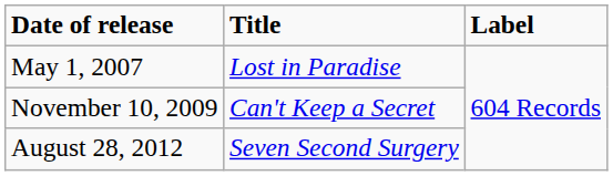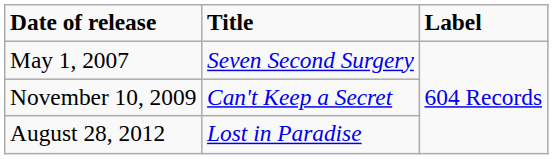 <table class="wikitable">
 <tr>
 <td><strong>Date of release</strong></td>
 <td><strong>Title</strong></td>
 <td><strong>Label</strong></td>
 </tr>
 <tr>
 <td>May 1, 2007</td>
-<td><em><a href='#'>Lost in Paradise</a></em></td>
+<td><em><a href='#'>Seven Second Surgery</a></em></td>
 <td rowspan="3"><a href='#'>604 Records</a></td>
 </tr>
 <tr>
 <td>November 10, 2009</td>
 <td><em><a href='#'>Can't Keep a Secret</a></em></td>
 </tr>
 <tr>
 <td>August 28, 2012</td>
-<td><em><a href='#'>Seven Second Surgery</a></em></td>
+<td><em><a href='#'>Lost in Paradise</a></em></td>
 </tr>
 </table>
